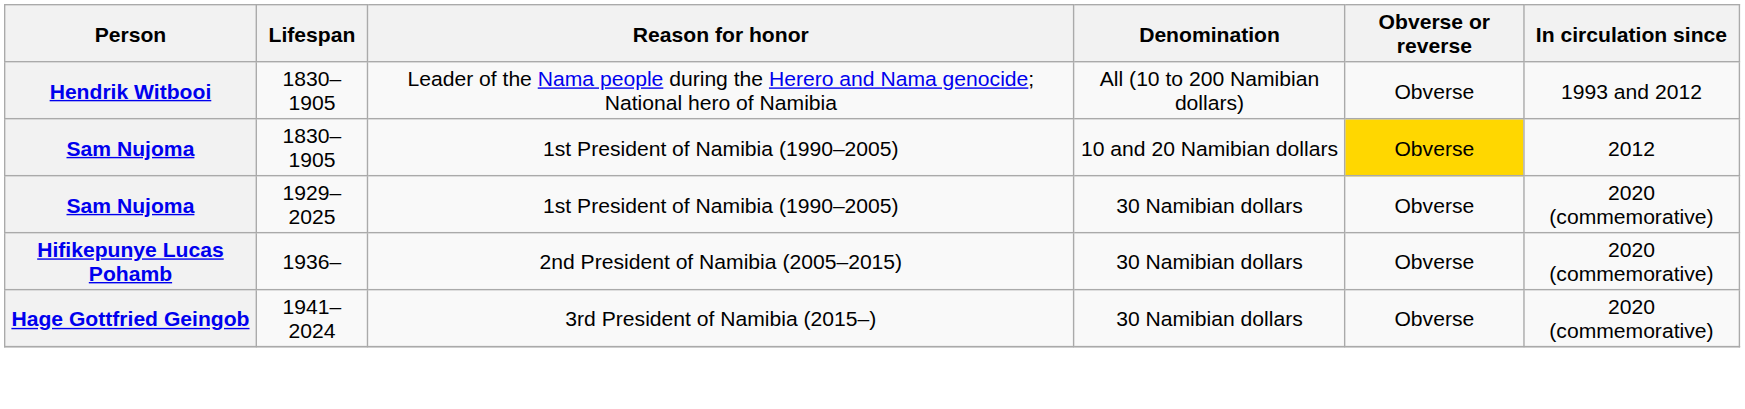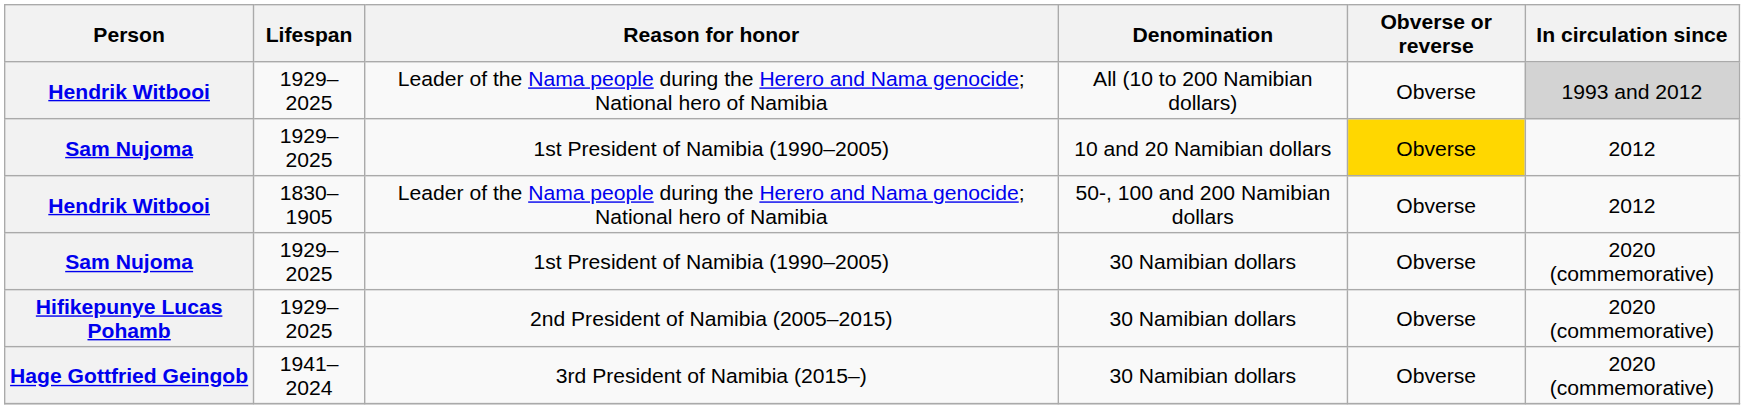 <table class="wikitable" style="font-size: 95%; text-align:center;">
 <tr>
 <th>Person</th>
 <th>Lifespan</th>
 <th>Reason for honor</th>
 <th>Denomination</th>
 <th>Obverse or reverse</th>
 <th>In circulation since</th>
 </tr>
 <tr>
 <th><a href='#'>Hendrik Witbooi</a></th>
-<td>1830–1905</td>
+<td>1929–2025</td>
 <td>Leader of the <a href='#'>Nama people</a> during the <a href='#'>Herero and Nama genocide</a>; National hero of Namibia</td>
 <td>All (10 to 200 Namibian dollars)</td>
 <td>Obverse</td>
-<td>1993 and 2012</td>
+<td style="background: lightgrey;">1993 and 2012</td>
 </tr>
 <tr>
 <th><a href='#'>Sam Nujoma</a></th>
-<td>1830–1905</td>
+<td>1929–2025</td>
 <td>1st President of Namibia (1990–2005)</td>
 <td>10 and 20 Namibian dollars</td>
 <td style="background: gold;">Obverse</td>
+<td>2012</td>
+</tr>
+<tr>
+<th><a href='#'>Hendrik Witbooi</a></th>
+<td>1830–1905</td>
+<td>Leader of the <a href='#'>Nama people</a> during the <a href='#'>Herero and Nama genocide</a>; National hero of Namibia</td>
+<td>50-, 100 and 200 Namibian dollars</td>
+<td>Obverse</td>
 <td>2012</td>
 </tr>
 <tr>
 <th><a href='#'>Sam Nujoma</a></th>
 <td>1929–2025</td>
 <td>1st President of Namibia (1990–2005)</td>
 <td>30 Namibian dollars</td>
 <td>Obverse</td>
 <td>2020 (commemorative)</td>
 </tr>
 <tr>
 <th><a href='#'>Hifikepunye Lucas Pohamb</a></th>
-<td>1936–</td>
+<td>1929–2025</td>
 <td>2nd President of Namibia (2005–2015)</td>
 <td>30 Namibian dollars</td>
 <td>Obverse</td>
 <td>2020 (commemorative)</td>
 </tr>
 <tr>
 <th><a href='#'>Hage Gottfried Geingob</a></th>
 <td>1941–2024</td>
 <td>3rd President of Namibia (2015–)</td>
 <td>30 Namibian dollars</td>
 <td>Obverse</td>
 <td>2020 (commemorative)</td>
 </tr>
 <tr>
 </tr>
 </table>
